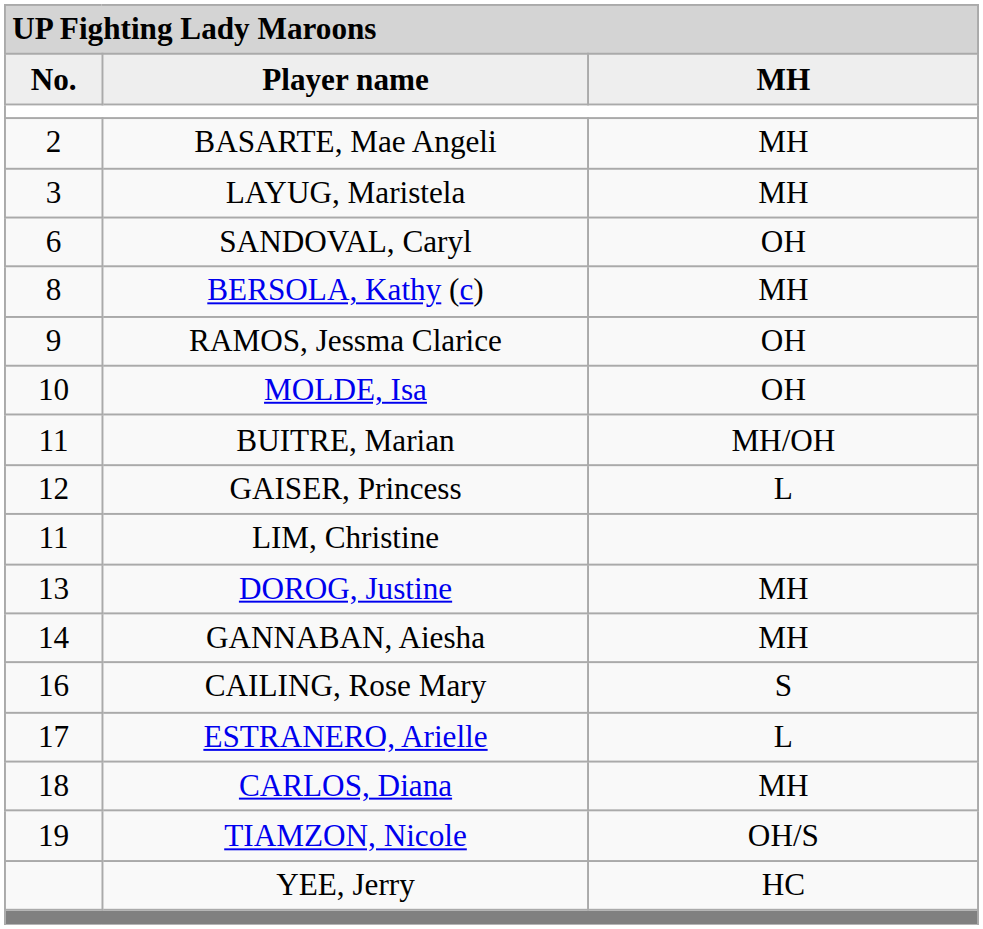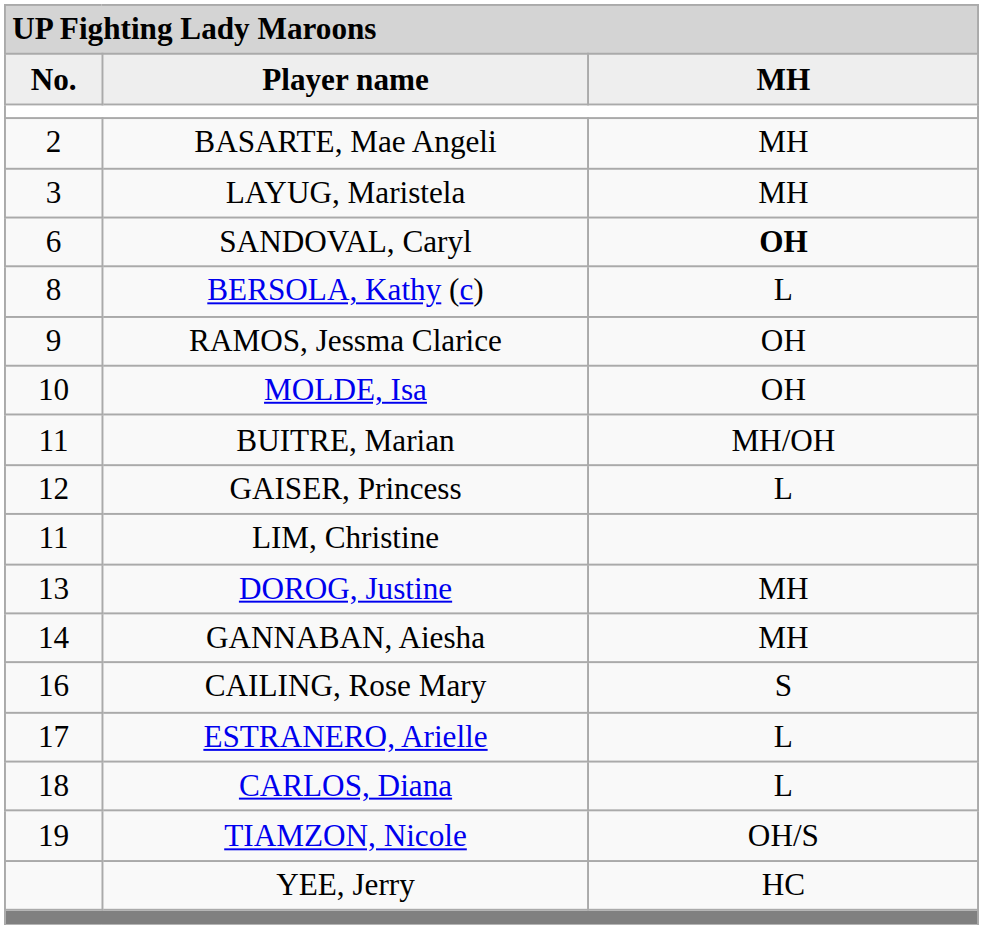 <table class='wikitable mw-collapsible mw-collapsed' style='text-align: center; width: 500px; border: none;'>
 <tr>
 <th style="background:#D4D4D4; text-align:left;" colspan=3> UP Fighting Lady Maroons</th>
 </tr>
 <tr style="background:#EEEEEE; font-weight:bold;">
 <td width=10%>No.</td>
 <td width=50%>Player name</td>
 <td align=center>MH</td>
 </tr>
 <tr style="background:#FFFFFF;">
 <td colspan=3 align=center></td>
 </tr>
 <tr>
 <td align=center>2</td>
 <td>BASARTE, Mae Angeli</td>
 <td align=center>MH</td>
 </tr>
 <tr>
 <td align=center>3</td>
 <td>LAYUG, Maristela</td>
 <td align=center>MH</td>
 </tr>
 <tr>
 <td align=center>6</td>
 <td>SANDOVAL, Caryl</td>
-<td align=center>OH</td>
+<td align=center><strong>OH</strong></td>
 </tr>
 <tr>
 <td align=center>8</td>
 <td><a href='#'>BERSOLA, Kathy</a> (<a href='#'>c</a>)</td>
-<td align=center>MH</td>
+<td align=center>L</td>
 </tr>
 <tr>
 <td align=center>9</td>
 <td>RAMOS, Jessma Clarice</td>
 <td align=center>OH</td>
 </tr>
 <tr>
 <td align=center>10</td>
 <td><a href='#'>MOLDE, Isa</a></td>
 <td align=center>OH</td>
 </tr>
 <tr>
 <td align=center>11</td>
 <td>BUITRE, Marian</td>
 <td align=center>MH/OH</td>
 </tr>
 <tr>
 <td align=center>12</td>
 <td>GAISER, Princess</td>
 <td align=center>L</td>
 </tr>
 <tr>
 <td align=center>11</td>
 <td>LIM, Christine</td>
 <td align=center></td>
 </tr>
 <tr>
 <td align=center>13</td>
 <td><a href='#'>DOROG, Justine</a></td>
 <td align=center>MH</td>
 </tr>
 <tr>
 <td align=center>14</td>
 <td>GANNABAN, Aiesha</td>
 <td align=center>MH</td>
 </tr>
 <tr>
 <td align=center>16</td>
 <td>CAILING, Rose Mary</td>
 <td align=center>S</td>
 </tr>
 <tr>
 <td align=center>17</td>
 <td><a href='#'>ESTRANERO, Arielle</a></td>
 <td align=center>L</td>
 </tr>
 <tr>
 <td align=center>18</td>
 <td><a href='#'>CARLOS, Diana</a></td>
-<td align=center>MH</td>
+<td align=center>L</td>
 </tr>
 <tr>
 <td align=center>19</td>
 <td><a href='#'>TIAMZON, Nicole</a></td>
 <td align=center>OH/S</td>
 </tr>
 <tr>
 <td align=center></td>
 <td>YEE, Jerry</td>
 <td align=center>HC</td>
 </tr>
 <tr>
 <th style='background: grey;' colspan=3></th>
 </tr>
 </table>
